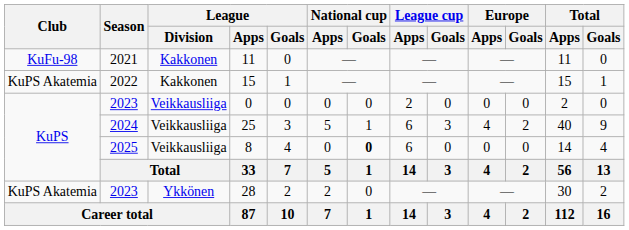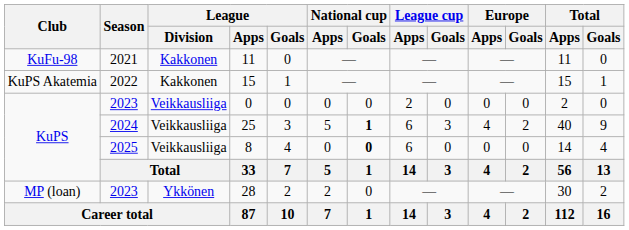 <table class="wikitable" style="text-align:center">
 <tr>
 <th rowspan="2">Club</th>
 <th rowspan="2">Season</th>
 <th colspan="3">League</th>
 <th colspan="2">National cup</th>
 <th colspan="2"><a href='#'>League cup</a></th>
 <th colspan="2">Europe</th>
 <th colspan="2">Total</th>
 </tr>
 <tr>
 <th>Division</th>
 <th>Apps</th>
 <th>Goals</th>
 <th>Apps</th>
 <th>Goals</th>
 <th>Apps</th>
 <th>Goals</th>
 <th>Apps</th>
 <th>Goals</th>
 <th>Apps</th>
 <th>Goals</th>
 </tr>
 <tr>
 <td><a href='#'>KuFu-98</a></td>
 <td>2021</td>
 <td><a href='#'>Kakkonen</a></td>
 <td>11</td>
 <td>0</td>
 <td colspan="2">—</td>
 <td colspan="2">—</td>
 <td colspan="2">—</td>
 <td>11</td>
 <td>0</td>
 </tr>
 <tr>
 <td>KuPS Akatemia</td>
 <td>2022</td>
 <td>Kakkonen</td>
 <td>15</td>
 <td>1</td>
 <td colspan="2">—</td>
 <td colspan="2">—</td>
 <td colspan="2">—</td>
 <td>15</td>
 <td>1</td>
 </tr>
 <tr>
 <td rowspan="4"><a href='#'>KuPS</a></td>
 <td><a href='#'>2023</a></td>
 <td><a href='#'>Veikkausliiga</a></td>
 <td>0</td>
 <td>0</td>
 <td>0</td>
 <td>0</td>
 <td>2</td>
 <td>0</td>
 <td>0</td>
 <td>0</td>
 <td>2</td>
 <td>0</td>
 </tr>
 <tr>
 <td><a href='#'>2024</a></td>
 <td>Veikkausliiga</td>
 <td>25</td>
 <td>3</td>
 <td>5</td>
-<td>1</td>
+<td><strong>1</strong></td>
 <td>6</td>
 <td>3</td>
 <td>4</td>
 <td>2</td>
 <td>40</td>
 <td>9</td>
 </tr>
 <tr>
 <td><a href='#'>2025</a></td>
 <td>Veikkausliiga</td>
 <td>8</td>
 <td>4</td>
 <td>0</td>
 <td><strong>0</strong></td>
 <td>6</td>
 <td>0</td>
 <td>0</td>
 <td>0</td>
 <td>14</td>
 <td>4</td>
 </tr>
 <tr>
 <th colspan="2">Total</th>
 <th>33</th>
 <th>7</th>
 <th>5</th>
 <th>1</th>
 <th>14</th>
 <th>3</th>
 <th>4</th>
 <th>2</th>
 <th>56</th>
 <th>13</th>
 </tr>
 <tr>
-<td>KuPS Akatemia</td>
+<td><a href='#'>MP</a> (loan)</td>
 <td><a href='#'>2023</a></td>
 <td><a href='#'>Ykkönen</a></td>
 <td>28</td>
 <td>2</td>
 <td>2</td>
 <td>0</td>
 <td colspan="2">—</td>
 <td colspan="2">—</td>
 <td>30</td>
 <td>2</td>
 </tr>
 <tr>
 <th colspan="3">Career total</th>
 <th>87</th>
 <th>10</th>
 <th>7</th>
 <th>1</th>
 <th>14</th>
 <th>3</th>
 <th>4</th>
 <th>2</th>
 <th>112</th>
 <th>16</th>
 </tr>
 </table>
